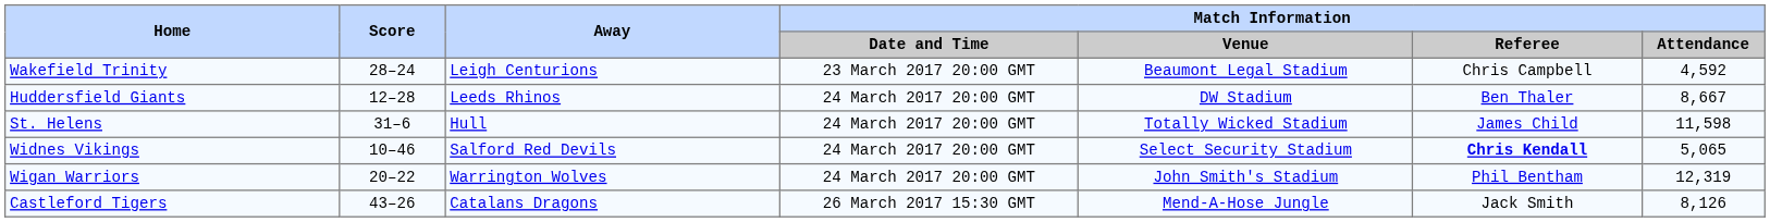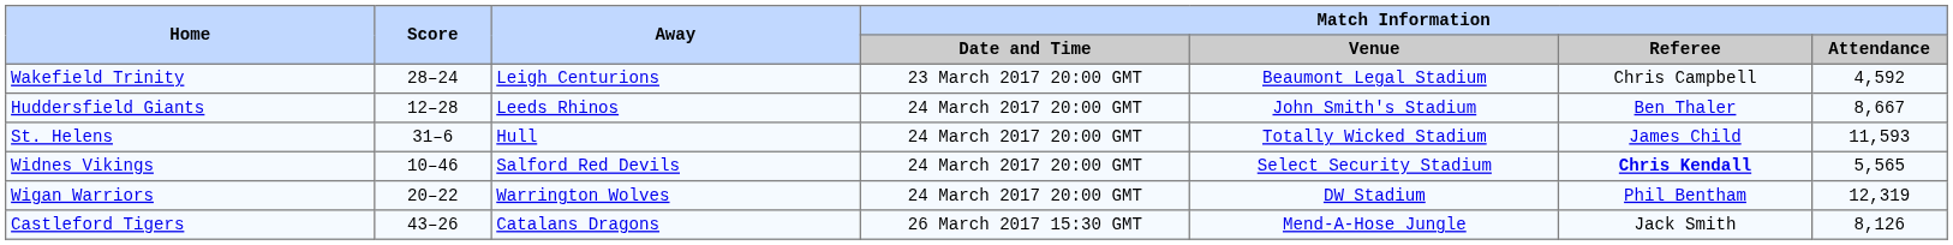 <table border=1 style="border-collapse:collapse; font-size:85%; text-align:center;" cellpadding=3 cellspacing=0 width=100%>
 <tr bgcolor=#C1D8FF>
 <th rowspan=2 width=19%>Home</th>
 <th rowspan=2 width=6%>Score</th>
 <th rowspan=2 width=19%>Away</th>
 <th colspan=6>Match Information</th>
 </tr>
 <tr bgcolor=#CCCCCC>
 <th width=17%>Date and Time</th>
 <th width=19%>Venue</th>
 <th width=13%>Referee</th>
 <th width=7%>Attendance</th>
 </tr>
 <tr bgcolor=#F5FAFF>
 <td align=left> <a href='#'>Wakefield Trinity</a></td>
 <td>28–24</td>
 <td align=left> <a href='#'>Leigh Centurions</a></td>
 <td>23 March 2017 20:00 GMT</td>
 <td><a href='#'>Beaumont Legal Stadium</a></td>
 <td>Chris Campbell</td>
 <td>4,592</td>
 </tr>
 <tr bgcolor=#F5FAFF>
 <td align=left> <a href='#'>Huddersfield Giants</a></td>
 <td>12–28</td>
 <td align=left> <a href='#'>Leeds Rhinos</a></td>
 <td>24 March 2017 20:00 GMT</td>
-<td><a href='#'>DW Stadium</a></td>
+<td><a href='#'>John Smith's Stadium</a></td>
 <td><a href='#'>Ben Thaler</a></td>
 <td>8,667</td>
 </tr>
 <tr bgcolor=#F5FAFF>
 <td align=left> <a href='#'>St. Helens</a></td>
 <td>31–6</td>
 <td align=left> <a href='#'>Hull</a></td>
 <td>24 March 2017 20:00 GMT</td>
 <td><a href='#'>Totally Wicked Stadium</a></td>
 <td><a href='#'>James Child</a></td>
-<td>11,598</td>
+<td>11,593</td>
 </tr>
 <tr bgcolor=#F5FAFF>
 <td align=left> <a href='#'>Widnes Vikings</a></td>
 <td>10–46</td>
 <td align=left> <a href='#'>Salford Red Devils</a></td>
 <td>24 March 2017 20:00 GMT</td>
 <td><a href='#'>Select Security Stadium</a></td>
 <td><strong><a href='#'>Chris Kendall</a></strong></td>
-<td>5,065</td>
+<td>5,565</td>
 </tr>
 <tr bgcolor=#F5FAFF>
 <td align=left> <a href='#'>Wigan Warriors</a></td>
 <td>20–22</td>
 <td align=left> <a href='#'>Warrington Wolves</a></td>
 <td>24 March 2017 20:00 GMT</td>
-<td><a href='#'>John Smith's Stadium</a></td>
+<td><a href='#'>DW Stadium</a></td>
 <td><a href='#'>Phil Bentham</a></td>
 <td>12,319</td>
 </tr>
 <tr bgcolor=#F5FAFF>
 <td align=left> <a href='#'>Castleford Tigers</a></td>
 <td>43–26</td>
 <td align=left> <a href='#'>Catalans Dragons</a></td>
 <td>26 March 2017 15:30 GMT</td>
 <td><a href='#'>Mend-A-Hose Jungle</a></td>
 <td>Jack Smith</td>
 <td>8,126</td>
 </tr>
 </table>
